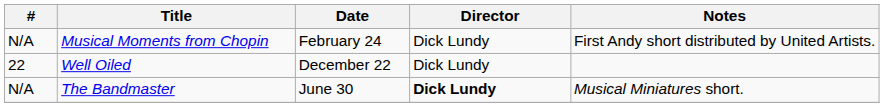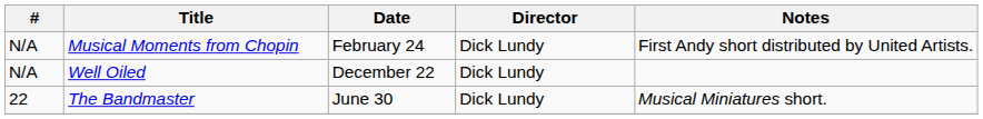 <table class="wikitable">
 <tr>
 <th style="width:3em">#</th>
 <th style="width:15em">Title</th>
 <th style="width:7em">Date</th>
 <th style="width:10em">Director</th>
 <th>Notes</th>
 </tr>
 <tr>
 <td>N/A</td>
 <td><em><a href='#'>Musical Moments from Chopin</a></em></td>
 <td>February 24</td>
 <td>Dick Lundy</td>
 <td>First Andy short distributed by United Artists.</td>
 </tr>
 <tr>
-<td>22</td>
+<td>N/A</td>
 <td><em><a href='#'>Well Oiled</a></em></td>
 <td>December 22</td>
 <td>Dick Lundy</td>
 <td></td>
 </tr>
 <tr>
-<td>N/A</td>
+<td>22</td>
 <td><em><a href='#'>The Bandmaster</a></em></td>
 <td>June 30</td>
-<td><strong>Dick Lundy</strong></td>
+<td>Dick Lundy</td>
 <td><em>Musical Miniatures</em> short.</td>
 </tr>
 <tr>
 </tr>
 </table>
